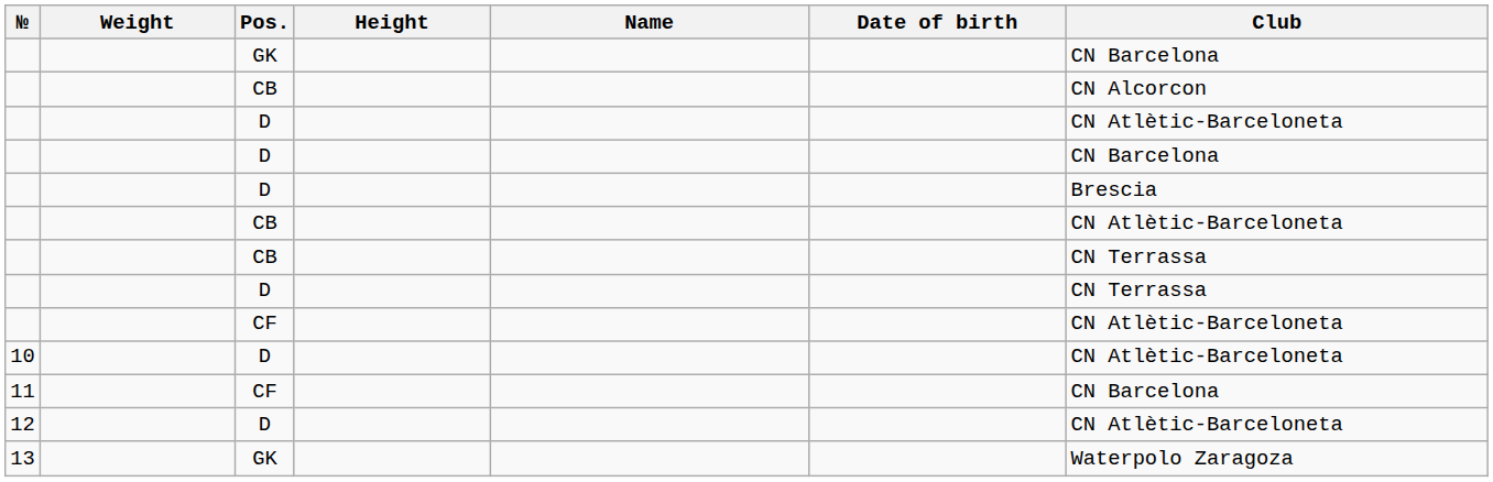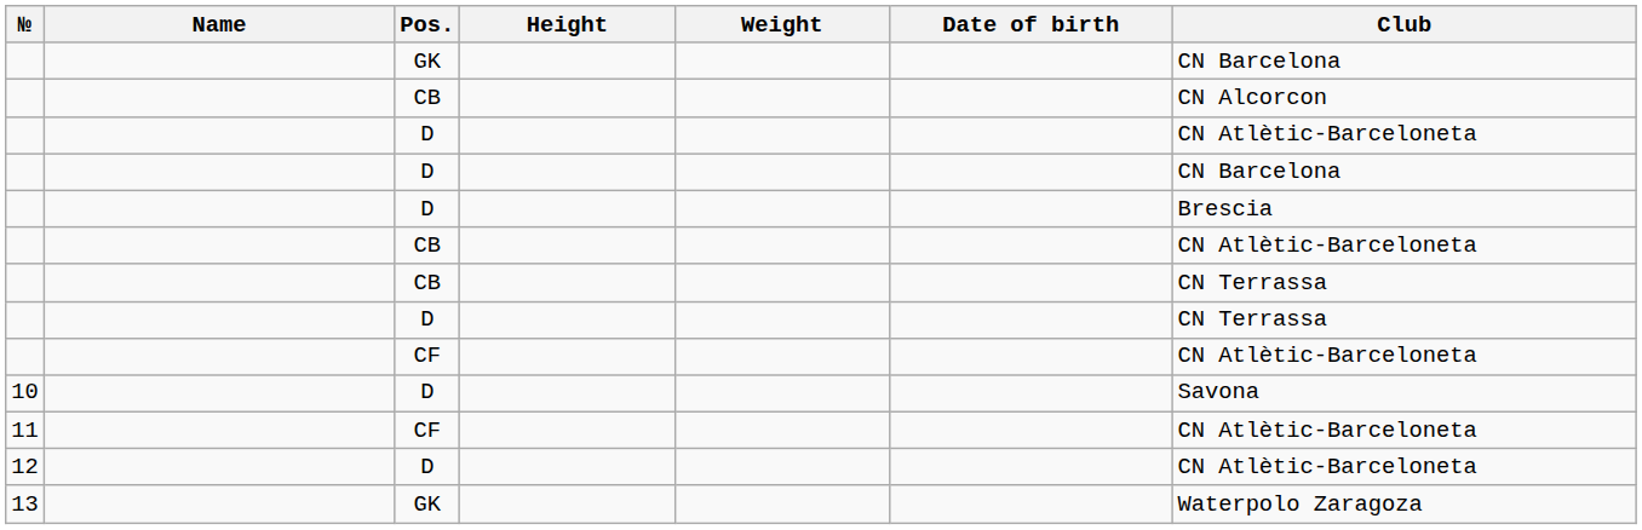 <table class="wikitable sortable" style="font-size:100%; text-align:center;">
 <tr>
 <th>№</th>
-<th style="width:9em">Weight</th>
+<th style="width:15em;text-align:center;">Name</th>
 <th>Pos.</th>
 <th style="width:9em">Height</th>
-<th style="width:15em;text-align:center;">Name</th>
+<th style="width:9em">Weight</th>
 <th style="width:12em">Date of birth</th>
 <th style="width:20em">Club</th>
 </tr>
 <tr>
 <td></td>
-<td></td>
+<td style="text-align:left;"></td>
 <td>GK</td>
 <td></td>
-<td style="text-align:left;"></td>
+<td></td>
 <td style="text-align:right;"></td>
 <td style="text-align:left;"> CN Barcelona</td>
 </tr>
 <tr>
 <td></td>
-<td></td>
+<td style="text-align:left;"></td>
 <td>CB</td>
 <td></td>
-<td style="text-align:left;"></td>
+<td></td>
 <td style="text-align:right;"></td>
 <td style="text-align:left;"> CN Alcorcon</td>
 </tr>
 <tr>
 <td></td>
-<td></td>
+<td style="text-align:left;"></td>
 <td>D</td>
 <td></td>
-<td style="text-align:left;"></td>
+<td></td>
 <td style="text-align:right;"></td>
 <td style="text-align:left;"> CN Atlètic-Barceloneta</td>
 </tr>
 <tr>
 <td></td>
-<td></td>
+<td style="text-align:left;"></td>
 <td>D</td>
 <td></td>
-<td style="text-align:left;"></td>
+<td></td>
 <td style="text-align:right;"></td>
 <td style="text-align:left;"> CN Barcelona</td>
 </tr>
 <tr>
 <td></td>
-<td></td>
+<td style="text-align:left;"></td>
 <td>D</td>
 <td></td>
-<td style="text-align:left;"></td>
+<td></td>
 <td style="text-align:right;"></td>
 <td style="text-align:left;"> Brescia</td>
 </tr>
 <tr>
 <td></td>
-<td></td>
+<td style="text-align:left;"></td>
 <td>CB</td>
 <td></td>
-<td style="text-align:left;"></td>
+<td></td>
 <td style="text-align:right;"></td>
 <td style="text-align:left;"> CN Atlètic-Barceloneta</td>
 </tr>
 <tr>
 <td></td>
-<td></td>
+<td style="text-align:left;"></td>
 <td>CB</td>
 <td></td>
-<td style="text-align:left;"></td>
+<td></td>
 <td style="text-align:right;"></td>
 <td style="text-align:left;"> CN Terrassa</td>
 </tr>
 <tr>
 <td></td>
-<td></td>
+<td style="text-align:left;"></td>
 <td>D</td>
 <td></td>
-<td style="text-align:left;"></td>
+<td></td>
 <td style="text-align:right;"></td>
 <td style="text-align:left;"> CN Terrassa</td>
 </tr>
 <tr>
 <td></td>
-<td></td>
+<td style="text-align:left;"></td>
 <td>CF</td>
 <td></td>
-<td style="text-align:left;"></td>
+<td></td>
 <td style="text-align:right;"></td>
 <td style="text-align:left;"> CN Atlètic-Barceloneta</td>
 </tr>
 <tr>
 <td>10</td>
-<td></td>
+<td style="text-align:left;"></td>
 <td>D</td>
 <td></td>
+<td></td>
+<td style="text-align:right;"></td>
+<td style="text-align:left;"> Savona</td>
+</tr>
+<tr>
+<td>11</td>
 <td style="text-align:left;"></td>
+<td>CF</td>
+<td></td>
+<td></td>
 <td style="text-align:right;"></td>
 <td style="text-align:left;"> CN Atlètic-Barceloneta</td>
 </tr>
 <tr>
-<td>11</td>
-<td></td>
-<td>CF</td>
-<td></td>
+<td>12</td>
 <td style="text-align:left;"></td>
-<td style="text-align:right;"></td>
-<td style="text-align:left;"> CN Barcelona</td>
-</tr>
-<tr>
-<td>12</td>
-<td></td>
 <td>D</td>
 <td></td>
-<td style="text-align:left;"></td>
+<td></td>
 <td style="text-align:right;"></td>
 <td style="text-align:left;"> CN Atlètic-Barceloneta</td>
 </tr>
 <tr>
 <td>13</td>
-<td></td>
+<td style="text-align:left;"></td>
 <td>GK</td>
 <td></td>
-<td style="text-align:left;"></td>
+<td></td>
 <td style="text-align:right;"></td>
 <td style="text-align:left;"> Waterpolo Zaragoza</td>
 </tr>
 </table>
